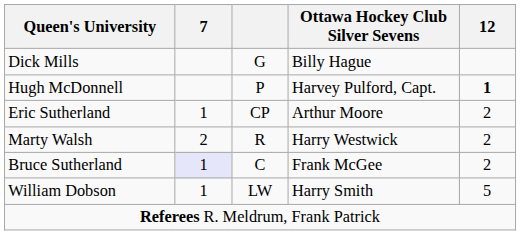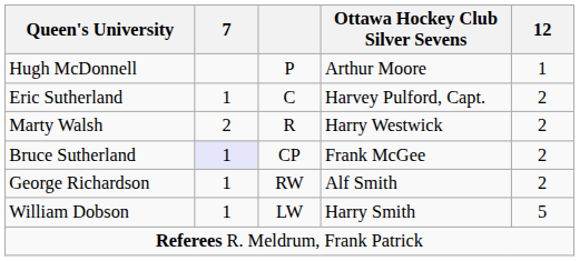 <table class="wikitable" style="text-align:center;">
 <tr>
 <th style="width:10em">Queen's University</th>
 <th style="width:3em">7</th>
 <th style="width:3em"></th>
 <th style="width:10em">Ottawa Hockey Club Silver Sevens</th>
 <th style="width:3em">12</th>
 </tr>
 <tr>
-<td align="left">Dick Mills</td>
-<td></td>
-<td>G</td>
-<td align="left">Billy Hague</td>
-<td></td>
-</tr>
-<tr>
 <td align="left">Hugh McDonnell</td>
 <td></td>
 <td>P</td>
-<td align="left">Harvey Pulford, Capt.</td>
-<td><strong>1</strong></td>
+<td align="left">Arthur Moore</td>
+<td>1</td>
 </tr>
 <tr>
 <td align="left">Eric Sutherland</td>
 <td>1</td>
-<td>CP</td>
-<td align="left">Arthur Moore</td>
+<td>C</td>
+<td align="left">Harvey Pulford, Capt.</td>
 <td>2</td>
 </tr>
 <tr>
 <td align="left">Marty Walsh</td>
 <td>2</td>
 <td>R</td>
 <td align="left">Harry Westwick</td>
 <td>2</td>
 </tr>
 <tr>
 <td align="left">Bruce Sutherland</td>
 <td style="background: lavender;">1</td>
-<td>C</td>
+<td>CP</td>
 <td align="left">Frank McGee</td>
+<td>2</td>
+</tr>
+<tr>
+<td align="left">George Richardson</td>
+<td>1</td>
+<td>RW</td>
+<td align="left">Alf Smith</td>
 <td>2</td>
 </tr>
 <tr>
 <td align="left">William Dobson</td>
 <td>1</td>
 <td>LW</td>
 <td align="left">Harry Smith</td>
 <td>5</td>
 </tr>
 <tr>
 <td colspan="5"><strong>Referees</strong>  R. Meldrum, Frank Patrick</td>
 </tr>
 </table>
